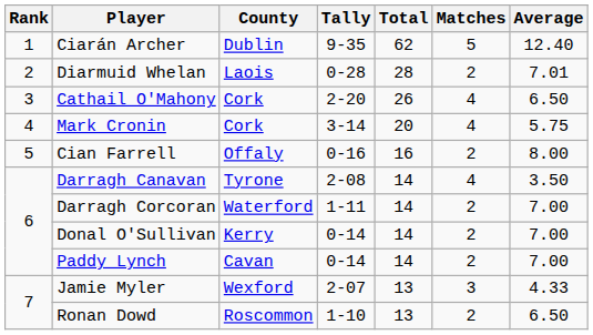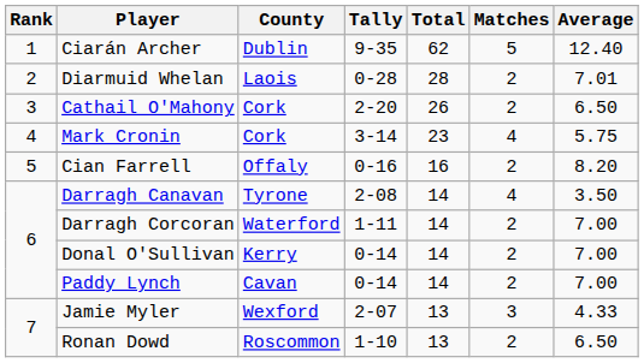 <table class="wikitable">
 <tr>
 <th>Rank</th>
 <th>Player</th>
 <th>County</th>
 <th>Tally</th>
 <th>Total</th>
 <th>Matches</th>
 <th>Average</th>
 </tr>
 <tr>
 <td rowspan="1" style="text-align:center;">1</td>
 <td>Ciarán Archer</td>
 <td><a href='#'>Dublin</a></td>
 <td align=center>9-35</td>
 <td align=center>62</td>
 <td align=center>5</td>
 <td align=center>12.40</td>
 </tr>
 <tr>
 <td rowspan="1" style="text-align:center;">2</td>
 <td>Diarmuid Whelan</td>
 <td><a href='#'>Laois</a></td>
 <td align=center>0-28</td>
 <td align=center>28</td>
 <td align=center>2</td>
 <td align=center>7.01</td>
 </tr>
 <tr>
 <td rowspan="1" style="text-align:center;">3</td>
 <td><a href='#'>Cathail O'Mahony</a></td>
 <td><a href='#'>Cork</a></td>
 <td align=center>2-20</td>
 <td align=center>26</td>
-<td align=center>4</td>
+<td align=center>2</td>
 <td align=center>6.50</td>
 </tr>
 <tr>
 <td rowspan="1" style="text-align:center;">4</td>
 <td><a href='#'>Mark Cronin</a></td>
 <td><a href='#'>Cork</a></td>
 <td align=center>3-14</td>
-<td align=center>20</td>
+<td align=center>23</td>
 <td align=center>4</td>
 <td align=center>5.75</td>
 </tr>
 <tr>
 <td rowspan="1" style="text-align:center;">5</td>
 <td>Cian Farrell</td>
 <td><a href='#'>Offaly</a></td>
 <td align=center>0-16</td>
 <td align=center>16</td>
 <td align=center>2</td>
-<td align=center>8.00</td>
+<td align=center>8.20</td>
 </tr>
 <tr>
 <td rowspan="4" style="text-align:center;">6</td>
 <td><a href='#'>Darragh Canavan</a></td>
 <td><a href='#'>Tyrone</a></td>
 <td align=center>2-08</td>
 <td align=center>14</td>
 <td align=center>4</td>
 <td align=center>3.50</td>
 </tr>
 <tr>
 <td>Darragh Corcoran</td>
 <td><a href='#'>Waterford</a></td>
 <td align=center>1-11</td>
 <td align=center>14</td>
 <td align=center>2</td>
 <td align=center>7.00</td>
 </tr>
 <tr>
 <td>Donal O'Sullivan</td>
 <td><a href='#'>Kerry</a></td>
 <td align=center>0-14</td>
 <td align=center>14</td>
 <td align=center>2</td>
 <td align=center>7.00</td>
 </tr>
 <tr>
 <td><a href='#'>Paddy Lynch</a></td>
 <td><a href='#'>Cavan</a></td>
 <td align=center>0-14</td>
 <td align=center>14</td>
 <td align=center>2</td>
 <td align=center>7.00</td>
 </tr>
 <tr>
 <td rowspan="2" style="text-align:center;">7</td>
 <td>Jamie Myler</td>
 <td><a href='#'>Wexford</a></td>
 <td align=center>2-07</td>
 <td align=center>13</td>
 <td align=center>3</td>
 <td align=center>4.33</td>
 </tr>
 <tr>
 <td>Ronan Dowd</td>
 <td><a href='#'>Roscommon</a></td>
 <td align=center>1-10</td>
 <td align=center>13</td>
 <td align=center>2</td>
 <td align=center>6.50</td>
 </tr>
 </table>
